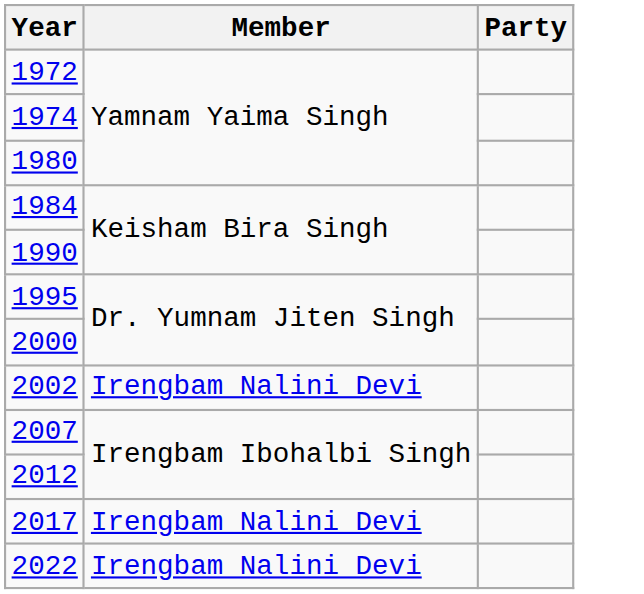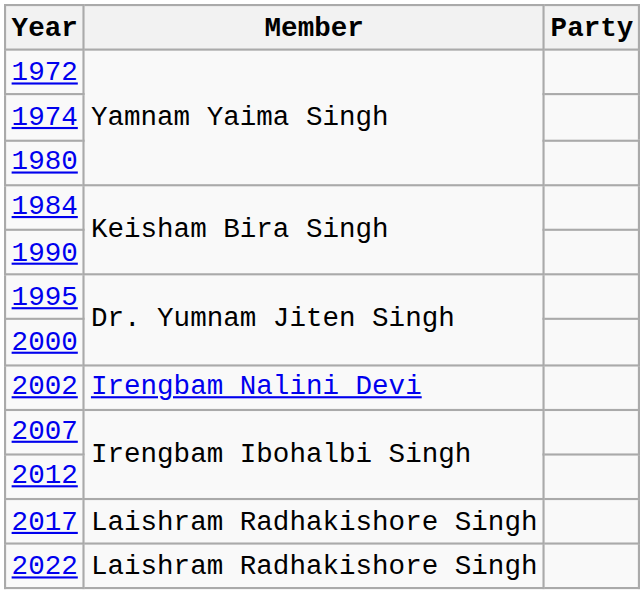 <table class="wikitable sortable">
 <tr>
 <th>Year</th>
 <th>Member</th>
 <th colspan="2">Party</th>
 </tr>
 <tr>
 <td><a href='#'>1972</a></td>
 <td rowspan="3">Yamnam Yaima Singh</td>
 <td></td>
 </tr>
 <tr>
 <td><a href='#'>1974</a></td>
 </tr>
 <tr>
 <td><a href='#'>1980</a></td>
 <td></td>
 </tr>
 <tr>
 <td><a href='#'>1984</a></td>
 <td rowspan="2">Keisham Bira Singh</td>
 <td></td>
 </tr>
 <tr>
 <td><a href='#'>1990</a></td>
 </tr>
 <tr>
 <td><a href='#'>1995</a></td>
 <td rowspan="2">Dr. Yumnam Jiten Singh</td>
 <td></td>
 </tr>
 <tr>
 <td><a href='#'>2000</a></td>
 <td></td>
 </tr>
 <tr>
 <td><a href='#'>2002</a></td>
 <td><a href='#'>Irengbam Nalini Devi</a></td>
 <td></td>
 </tr>
 <tr>
 <td><a href='#'>2007</a></td>
 <td rowspan="2">Irengbam Ibohalbi Singh</td>
 <td></td>
 </tr>
 <tr>
 <td><a href='#'>2012</a></td>
 <td></td>
 </tr>
 <tr>
 <td><a href='#'>2017</a></td>
-<td><a href='#'>Irengbam Nalini Devi</a></td>
+<td>Laishram Radhakishore Singh</td>
 <td></td>
 </tr>
 <tr>
 <td><a href='#'>2022</a></td>
-<td><a href='#'>Irengbam Nalini Devi</a></td>
+<td>Laishram Radhakishore Singh</td>
 <td></td>
 </tr>
 </table>
